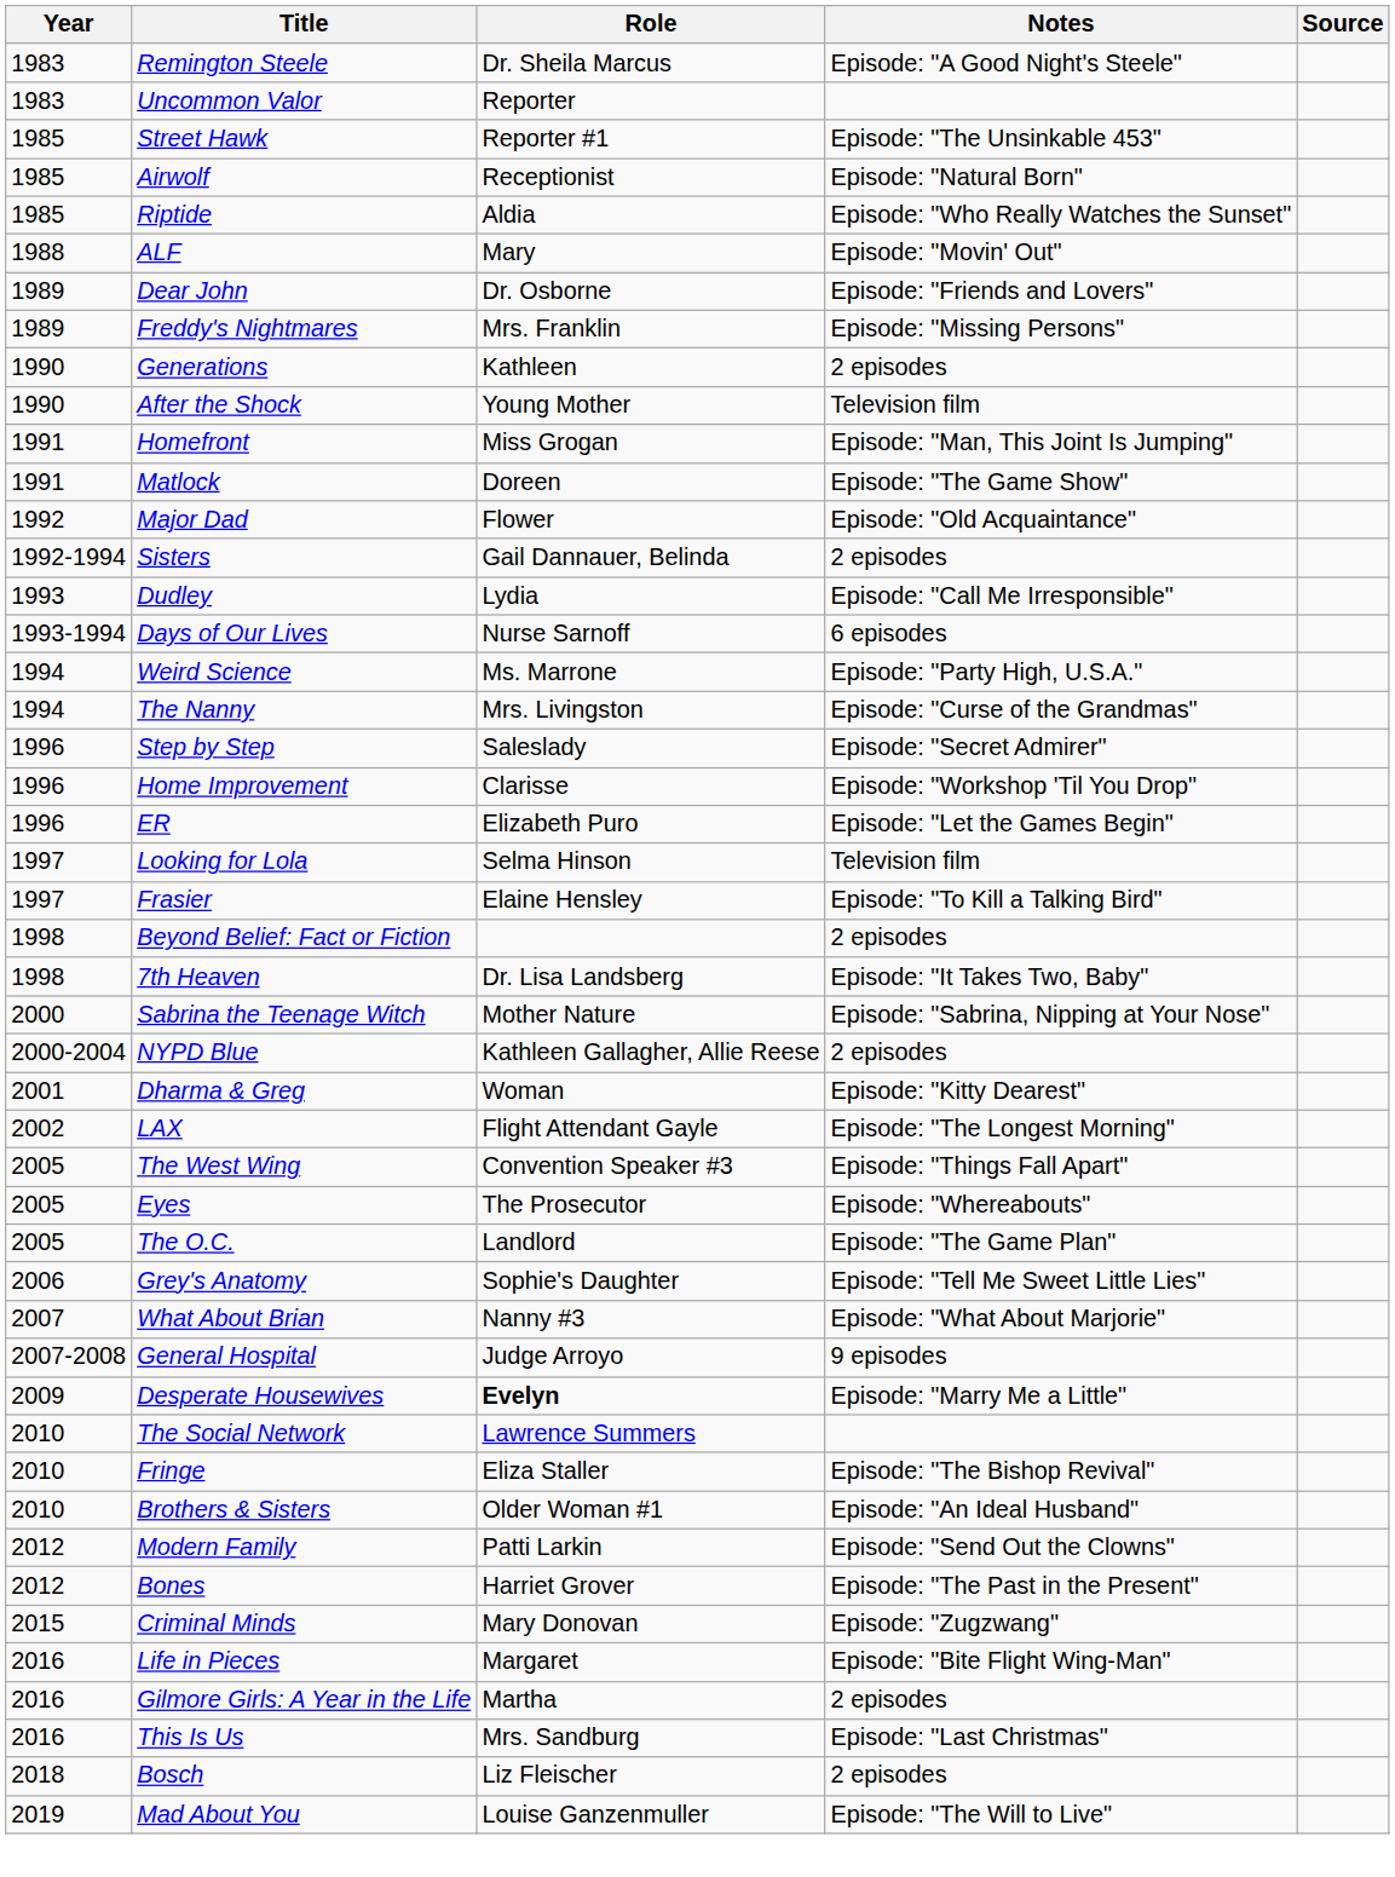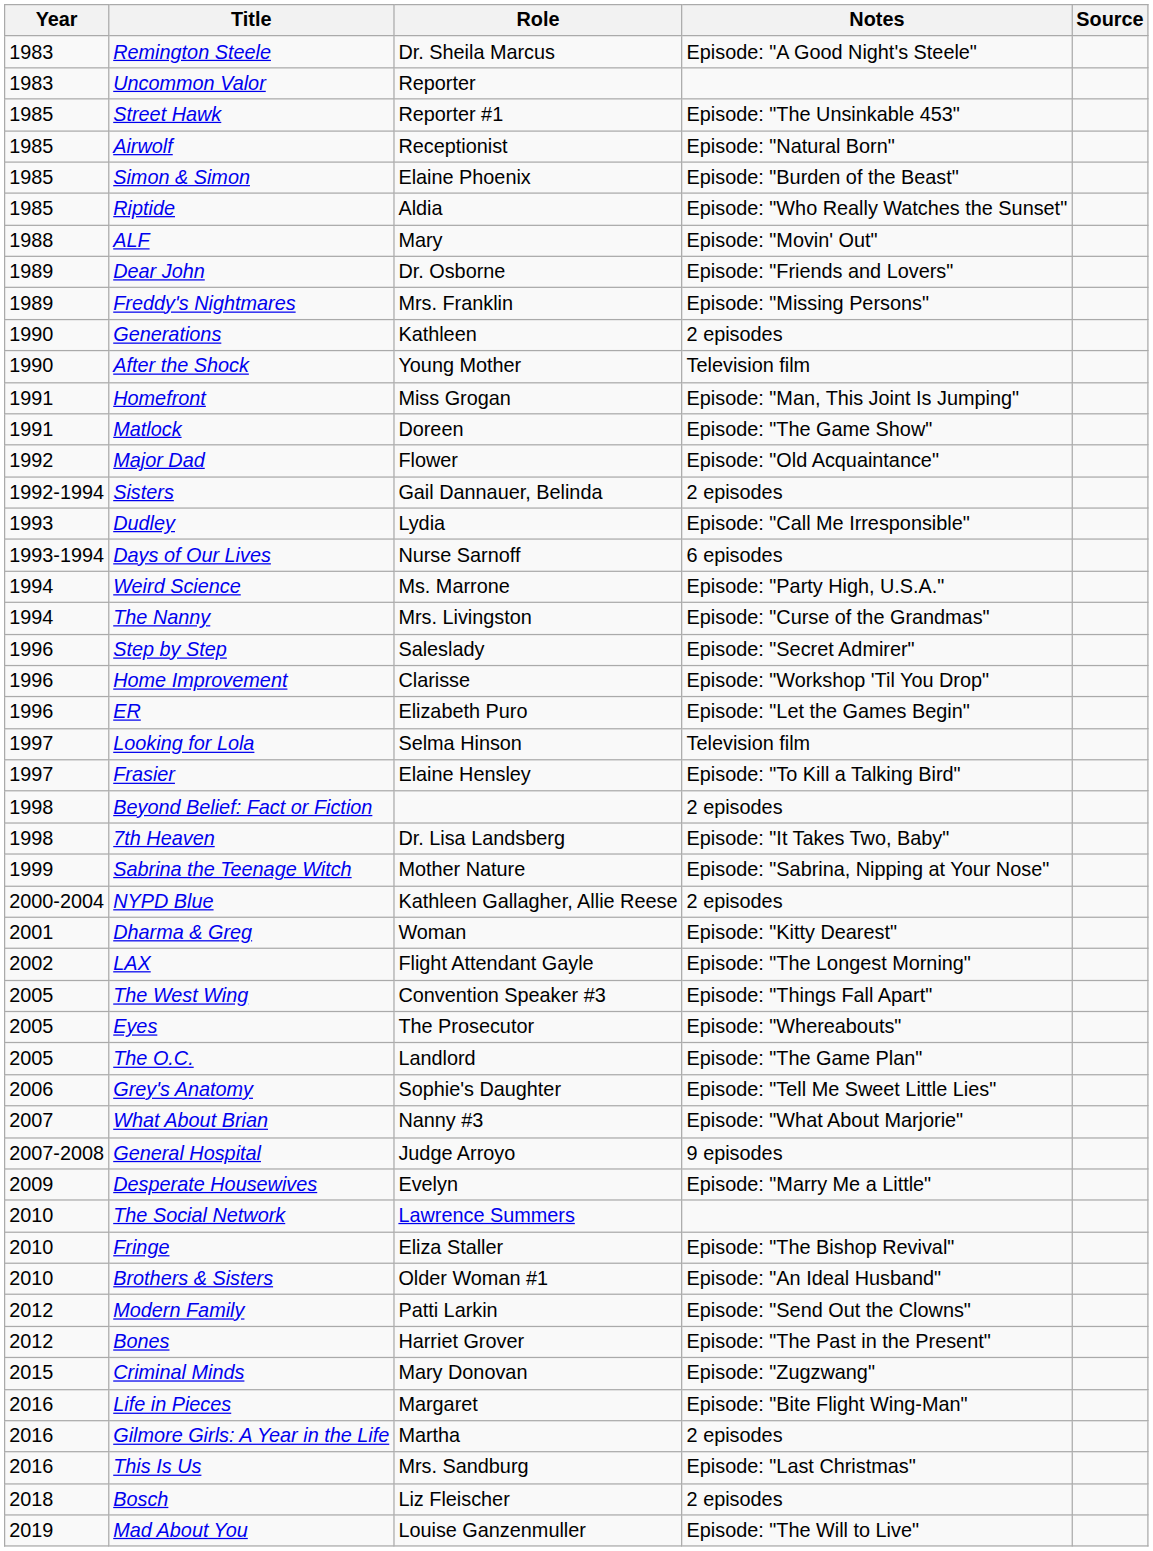 <table class="wikitable sortable plainrowheaders">
 <tr>
 <th>Year</th>
 <th>Title</th>
 <th>Role</th>
 <th class="unsortable">Notes</th>
 <th class="unsortable">Source</th>
 </tr>
 <tr>
 <td>1983</td>
 <td><em><a href='#'>Remington Steele</a></em></td>
 <td>Dr. Sheila Marcus</td>
 <td>Episode: "A Good Night's Steele"</td>
 <td></td>
 </tr>
 <tr>
 <td>1983</td>
 <td><em><a href='#'>Uncommon Valor</a></em></td>
 <td>Reporter</td>
 <td></td>
 <td></td>
 </tr>
 <tr>
 <td>1985</td>
 <td><em><a href='#'>Street Hawk</a></em></td>
 <td>Reporter #1</td>
 <td>Episode: "The Unsinkable 453"</td>
 <td></td>
 </tr>
 <tr>
 <td>1985</td>
 <td><em><a href='#'>Airwolf</a></em></td>
 <td>Receptionist</td>
 <td>Episode: "Natural Born"</td>
+<td></td>
+</tr>
+<tr>
+<td>1985</td>
+<td><em><a href='#'>Simon & Simon</a></em></td>
+<td>Elaine Phoenix</td>
+<td>Episode: "Burden of the Beast"</td>
 <td></td>
 </tr>
 <tr>
 <td>1985</td>
 <td><em><a href='#'>Riptide</a></em></td>
 <td>Aldia</td>
 <td>Episode: "Who Really Watches the Sunset"</td>
 <td></td>
 </tr>
 <tr>
 <td>1988</td>
 <td><em><a href='#'>ALF</a></em></td>
 <td>Mary</td>
 <td>Episode: "Movin' Out"</td>
 <td></td>
 </tr>
 <tr>
 <td>1989</td>
 <td><em><a href='#'>Dear John</a></em></td>
 <td>Dr. Osborne</td>
 <td>Episode: "Friends and Lovers"</td>
 <td></td>
 </tr>
 <tr>
 <td>1989</td>
 <td><em><a href='#'>Freddy's Nightmares</a></em></td>
 <td>Mrs. Franklin</td>
 <td>Episode: "Missing Persons"</td>
 <td></td>
 </tr>
 <tr>
 <td>1990</td>
 <td><em><a href='#'>Generations</a></em></td>
 <td>Kathleen</td>
 <td>2 episodes</td>
 <td></td>
 </tr>
 <tr>
 <td>1990</td>
 <td><em><a href='#'>After the Shock</a></em></td>
 <td>Young Mother</td>
 <td>Television film</td>
 <td></td>
 </tr>
 <tr>
 <td>1991</td>
 <td><em><a href='#'>Homefront</a></em></td>
 <td>Miss Grogan</td>
 <td>Episode: "Man, This Joint Is Jumping"</td>
 <td></td>
 </tr>
 <tr>
 <td>1991</td>
 <td><em><a href='#'>Matlock</a></em></td>
 <td>Doreen</td>
 <td>Episode: "The Game Show"</td>
 <td></td>
 </tr>
 <tr>
 <td>1992</td>
 <td><em><a href='#'>Major Dad</a></em></td>
 <td>Flower</td>
 <td>Episode: "Old Acquaintance"</td>
 <td></td>
 </tr>
 <tr>
 <td>1992-1994</td>
 <td><em><a href='#'>Sisters</a></em></td>
 <td>Gail Dannauer, Belinda</td>
 <td>2 episodes</td>
 <td></td>
 </tr>
 <tr>
 <td>1993</td>
 <td><em><a href='#'>Dudley</a></em></td>
 <td>Lydia</td>
 <td>Episode: "Call Me Irresponsible"</td>
 <td></td>
 </tr>
 <tr>
 <td>1993-1994</td>
 <td><em><a href='#'>Days of Our Lives</a></em></td>
 <td>Nurse Sarnoff</td>
 <td>6 episodes</td>
 <td></td>
 </tr>
 <tr>
 <td>1994</td>
 <td><em><a href='#'>Weird Science</a></em></td>
 <td>Ms. Marrone</td>
 <td>Episode: "Party High, U.S.A."</td>
 <td></td>
 </tr>
 <tr>
 <td>1994</td>
 <td><em><a href='#'>The Nanny</a></em></td>
 <td>Mrs. Livingston</td>
 <td>Episode: "Curse of the Grandmas"</td>
 <td></td>
 </tr>
 <tr>
 <td>1996</td>
 <td><em><a href='#'>Step by Step</a></em></td>
 <td>Saleslady</td>
 <td>Episode: "Secret Admirer"</td>
 <td></td>
 </tr>
 <tr>
 <td>1996</td>
 <td><em><a href='#'>Home Improvement</a></em></td>
 <td>Clarisse</td>
 <td>Episode: "Workshop 'Til You Drop"</td>
 <td></td>
 </tr>
 <tr>
 <td>1996</td>
 <td><em><a href='#'>ER</a></em></td>
 <td>Elizabeth Puro</td>
 <td>Episode: "Let the Games Begin"</td>
 <td></td>
 </tr>
 <tr>
 <td>1997</td>
 <td><em><a href='#'>Looking for Lola</a></em></td>
 <td>Selma Hinson</td>
 <td>Television film</td>
 <td></td>
 </tr>
 <tr>
 <td>1997</td>
 <td><em><a href='#'>Frasier</a></em></td>
 <td>Elaine Hensley</td>
 <td>Episode: "To Kill a Talking Bird"</td>
 <td></td>
 </tr>
 <tr>
 <td>1998</td>
 <td><em><a href='#'>Beyond Belief: Fact or Fiction</a></em></td>
 <td></td>
 <td>2 episodes</td>
 <td></td>
 </tr>
 <tr>
 <td>1998</td>
 <td><em><a href='#'>7th Heaven</a></em></td>
 <td>Dr. Lisa Landsberg</td>
 <td>Episode: "It Takes Two, Baby"</td>
 <td></td>
 </tr>
 <tr>
-<td>2000</td>
+<td>1999</td>
 <td><em><a href='#'>Sabrina the Teenage Witch</a></em></td>
 <td>Mother Nature</td>
 <td>Episode: "Sabrina, Nipping at Your Nose"</td>
 <td></td>
 </tr>
 <tr>
 <td>2000-2004</td>
 <td><em><a href='#'>NYPD Blue</a></em></td>
 <td>Kathleen Gallagher, Allie Reese</td>
 <td>2 episodes</td>
 <td></td>
 </tr>
 <tr>
 <td>2001</td>
 <td><em><a href='#'>Dharma & Greg</a></em></td>
 <td>Woman</td>
 <td>Episode: "Kitty Dearest"</td>
 <td></td>
 </tr>
 <tr>
 <td>2002</td>
 <td><em><a href='#'>LAX</a></em></td>
 <td>Flight Attendant Gayle</td>
 <td>Episode: "The Longest Morning"</td>
 <td></td>
 </tr>
 <tr>
 <td>2005</td>
 <td><em><a href='#'>The West Wing</a></em></td>
 <td>Convention Speaker #3</td>
 <td>Episode: "Things Fall Apart"</td>
 <td></td>
 </tr>
 <tr>
 <td>2005</td>
 <td><em><a href='#'>Eyes</a></em></td>
 <td>The Prosecutor</td>
 <td>Episode: "Whereabouts"</td>
 <td></td>
 </tr>
 <tr>
 <td>2005</td>
 <td><em><a href='#'>The O.C.</a></em></td>
 <td>Landlord</td>
 <td>Episode: "The Game Plan"</td>
 <td></td>
 </tr>
 <tr>
 <td>2006</td>
 <td><em><a href='#'>Grey's Anatomy</a></em></td>
 <td>Sophie's Daughter</td>
 <td>Episode: "Tell Me Sweet Little Lies"</td>
 <td></td>
 </tr>
 <tr>
 <td>2007</td>
 <td><em><a href='#'>What About Brian</a></em></td>
 <td>Nanny #3</td>
 <td>Episode: "What About Marjorie"</td>
 <td></td>
 </tr>
 <tr>
 <td>2007-2008</td>
 <td><em><a href='#'>General Hospital</a></em></td>
 <td>Judge Arroyo</td>
 <td>9 episodes</td>
 <td></td>
 </tr>
 <tr>
 <td>2009</td>
 <td><em><a href='#'>Desperate Housewives</a></em></td>
-<td><strong>Evelyn</strong></td>
+<td>Evelyn</td>
 <td>Episode: "Marry Me a Little"</td>
 <td></td>
 </tr>
 <tr>
 <td>2010</td>
 <td><em><a href='#'>The Social Network</a></em></td>
 <td><a href='#'>Lawrence Summers</a></td>
 <td></td>
 <td></td>
 </tr>
 <tr>
 <td>2010</td>
 <td><em><a href='#'>Fringe</a></em></td>
 <td>Eliza Staller</td>
 <td>Episode: "The Bishop Revival"</td>
 <td></td>
 </tr>
 <tr>
 <td>2010</td>
 <td><em><a href='#'>Brothers & Sisters</a></em></td>
 <td>Older Woman #1</td>
 <td>Episode: "An Ideal Husband"</td>
 <td></td>
 </tr>
 <tr>
 <td>2012</td>
 <td><em><a href='#'>Modern Family</a></em></td>
 <td>Patti Larkin</td>
 <td>Episode: "Send Out the Clowns"</td>
 <td></td>
 </tr>
 <tr>
 <td>2012</td>
 <td><em><a href='#'>Bones</a></em></td>
 <td>Harriet Grover</td>
 <td>Episode: "The Past in the Present"</td>
 <td></td>
 </tr>
 <tr>
 <td>2015</td>
 <td><em><a href='#'>Criminal Minds</a></em></td>
 <td>Mary Donovan</td>
 <td>Episode: "Zugzwang"</td>
 <td></td>
 </tr>
 <tr>
 <td>2016</td>
 <td><em><a href='#'>Life in Pieces</a></em></td>
 <td>Margaret</td>
 <td>Episode: "Bite Flight Wing-Man"</td>
 <td></td>
 </tr>
 <tr>
 <td>2016</td>
 <td><em><a href='#'>Gilmore Girls: A Year in the Life</a></em></td>
 <td>Martha</td>
 <td>2 episodes</td>
 <td></td>
 </tr>
 <tr>
 <td>2016</td>
 <td><em><a href='#'>This Is Us</a></em></td>
 <td>Mrs. Sandburg</td>
 <td>Episode: "Last Christmas"</td>
 <td></td>
 </tr>
 <tr>
 <td>2018</td>
 <td><em><a href='#'>Bosch</a></em></td>
 <td>Liz Fleischer</td>
 <td>2 episodes</td>
 <td></td>
 </tr>
 <tr>
 <td>2019</td>
 <td><em><a href='#'>Mad About You</a></em></td>
 <td>Louise Ganzenmuller</td>
 <td>Episode: "The Will to Live"</td>
 <td></td>
 </tr>
 </table>
